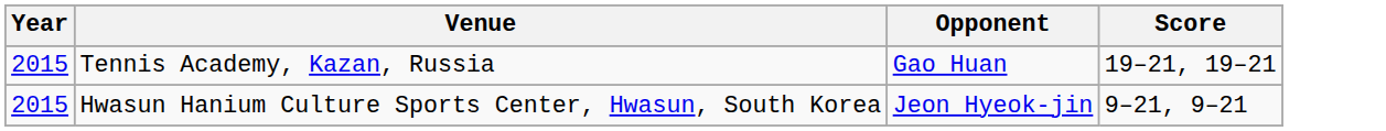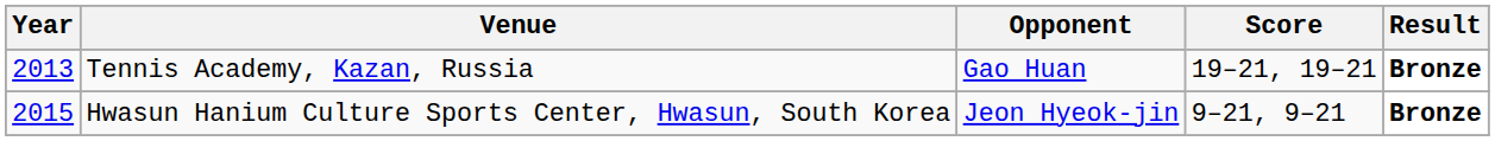 <table class="sortable wikitable" style="font-size: 90%;">
 <tr>
 <th>Year</th>
 <th>Venue</th>
 <th>Opponent</th>
 <th>Score</th>
+<th>Result</th>
 </tr>
 <tr>
-<td align="center"><a href='#'>2015</a></td>
+<td align="center"><a href='#'>2013</a></td>
 <td align="left">Tennis Academy, <a href='#'>Kazan</a>, Russia</td>
 <td align="left"> <a href='#'>Gao Huan</a></td>
 <td align="left">19–21, 19–21</td>
+<td style="text-align:left; background:white"> <strong>Bronze</strong></td>
 </tr>
 <tr>
 <td align="center"><a href='#'>2015</a></td>
 <td align="left">Hwasun Hanium Culture Sports Center, <a href='#'>Hwasun</a>, South Korea</td>
 <td align="left"> <a href='#'>Jeon Hyeok-jin</a></td>
 <td align="left">9–21, 9–21</td>
+<td style="text-align:left; background:white"> <strong>Bronze</strong></td>
 </tr>
 </table>
